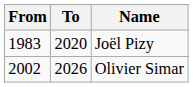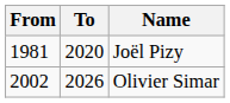 <table class="wikitable">
 <tr>
 <th>From</th>
 <th>To</th>
 <th>Name</th>
 </tr>
 <tr>
-<td>1983</td>
+<td>1981</td>
 <td>2020</td>
 <td>Joël Pizy</td>
 </tr>
 <tr>
 <td>2002</td>
 <td>2026</td>
 <td>Olivier Simar</td>
 </tr>
 </table>
